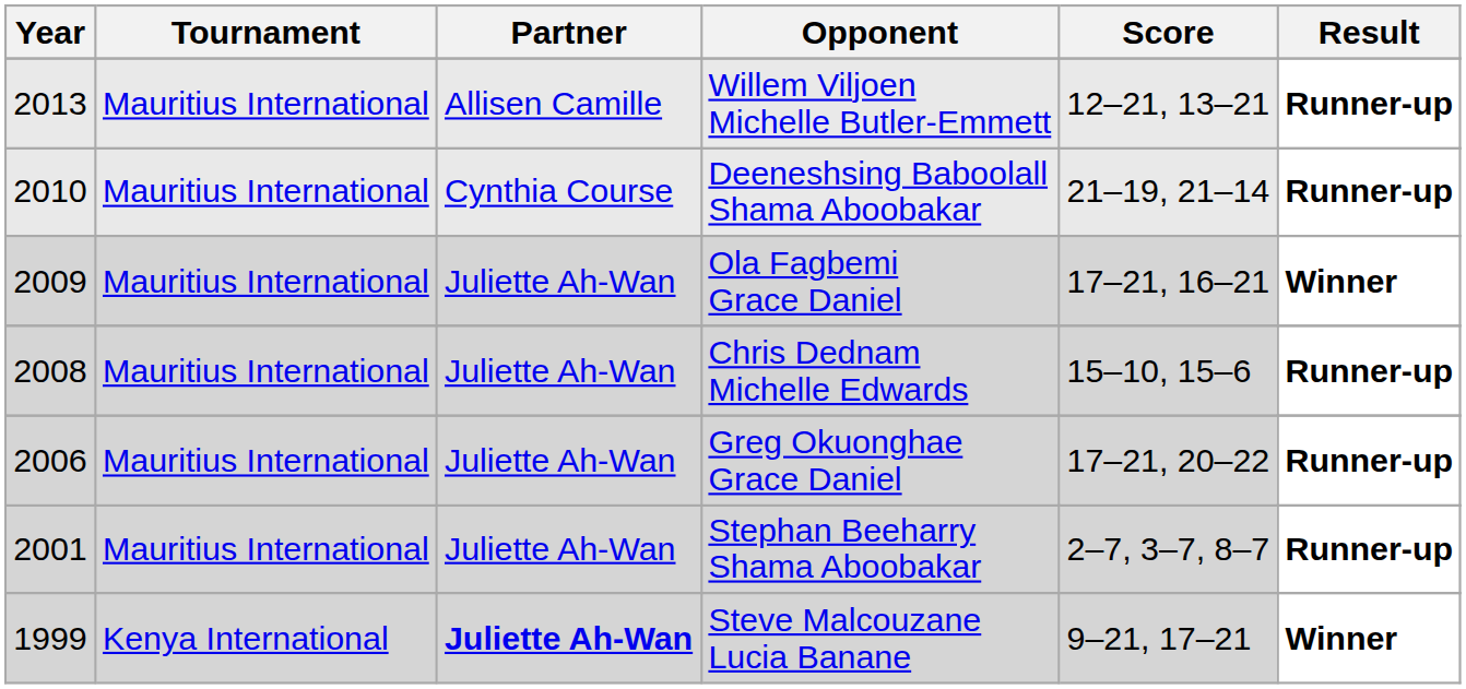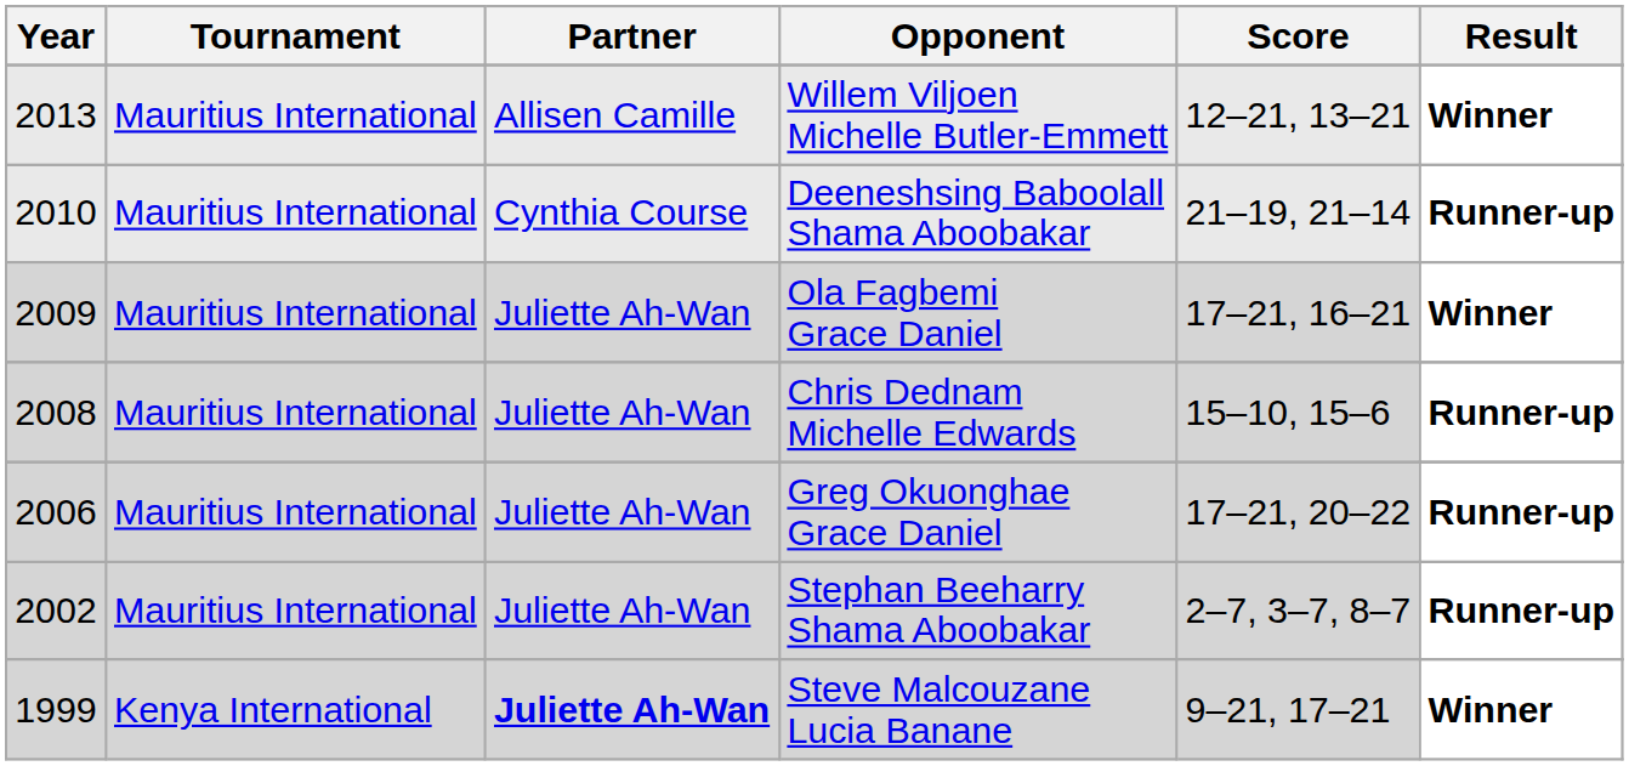 <table class="sortable wikitable" style="font-size: 90%;">
 <tr>
 <th>Year</th>
 <th>Tournament</th>
 <th>Partner</th>
 <th>Opponent</th>
 <th>Score</th>
 <th>Result</th>
 </tr>
 <tr>
 </tr>
 <tr style="background:#E9E9E9">
 <td align="center">2013</td>
 <td align="left"><a href='#'>Mauritius International</a></td>
 <td align="left"> <a href='#'>Allisen Camille</a></td>
 <td align="left"> <a href='#'>Willem Viljoen</a><br> <a href='#'>Michelle Butler-Emmett</a></td>
 <td align="left">12–21, 13–21</td>
-<td style="text-align:left; background:white"> <strong>Runner-up</strong></td>
+<td style="text-align:left; background:white"> <strong>Winner</strong></td>
 </tr>
 <tr>
 </tr>
 <tr style="background:#E9E9E9">
 <td align="center">2010</td>
 <td align="left"><a href='#'>Mauritius International</a></td>
 <td align="left"> <a href='#'>Cynthia Course</a></td>
 <td align="left"> <a href='#'>Deeneshsing Baboolall</a><br> <a href='#'>Shama Aboobakar</a></td>
 <td align="left">21–19, 21–14</td>
 <td style="text-align:left; background:white"> <strong>Runner-up</strong></td>
 </tr>
 <tr>
 </tr>
 <tr style="background:#D5D5D5">
 <td align="center">2009</td>
 <td align="left"><a href='#'>Mauritius International</a></td>
 <td align="left"> <a href='#'>Juliette Ah-Wan</a></td>
 <td align="left"> <a href='#'>Ola Fagbemi</a><br> <a href='#'>Grace Daniel</a></td>
 <td align="left">17–21, 16–21</td>
 <td style="text-align:left; background:white"> <strong>Winner</strong></td>
 </tr>
 <tr>
 </tr>
 <tr style="background:#D5D5D5">
 <td align="center">2008</td>
 <td align="left"><a href='#'>Mauritius International</a></td>
 <td align="left"> <a href='#'>Juliette Ah-Wan</a></td>
 <td align="left"> <a href='#'>Chris Dednam</a><br> <a href='#'>Michelle Edwards</a></td>
 <td align="left">15–10, 15–6</td>
 <td style="text-align:left; background:white"> <strong>Runner-up</strong></td>
 </tr>
 <tr>
 </tr>
 <tr style="background:#D5D5D5">
 <td align="center">2006</td>
 <td align="left"><a href='#'>Mauritius International</a></td>
 <td align="left"> <a href='#'>Juliette Ah-Wan</a></td>
 <td align="left"> <a href='#'>Greg Okuonghae</a><br> <a href='#'>Grace Daniel</a></td>
 <td align="left">17–21, 20–22</td>
 <td style="text-align:left; background:white"> <strong>Runner-up</strong></td>
 </tr>
 <tr>
 </tr>
 <tr style="background:#D5D5D5">
-<td align="center">2001</td>
+<td align="center">2002</td>
 <td align="left"><a href='#'>Mauritius International</a></td>
 <td align="left"> <a href='#'>Juliette Ah-Wan</a></td>
 <td align="left"> <a href='#'>Stephan Beeharry</a><br> <a href='#'>Shama Aboobakar</a></td>
 <td align="left">2–7, 3–7, 8–7</td>
 <td style="text-align:left; background:white"> <strong>Runner-up</strong></td>
 </tr>
 <tr>
 </tr>
 <tr style="background:#D5D5D5">
 <td align="center">1999</td>
 <td align="left"><a href='#'>Kenya International</a></td>
 <td align="left"><strong> <a href='#'>Juliette Ah-Wan</a></strong></td>
 <td align="left"> <a href='#'>Steve Malcouzane</a><br> <a href='#'>Lucia Banane</a></td>
 <td align="left">9–21, 17–21</td>
 <td style="text-align:left; background:white"> <strong>Winner</strong></td>
 </tr>
 </table>
